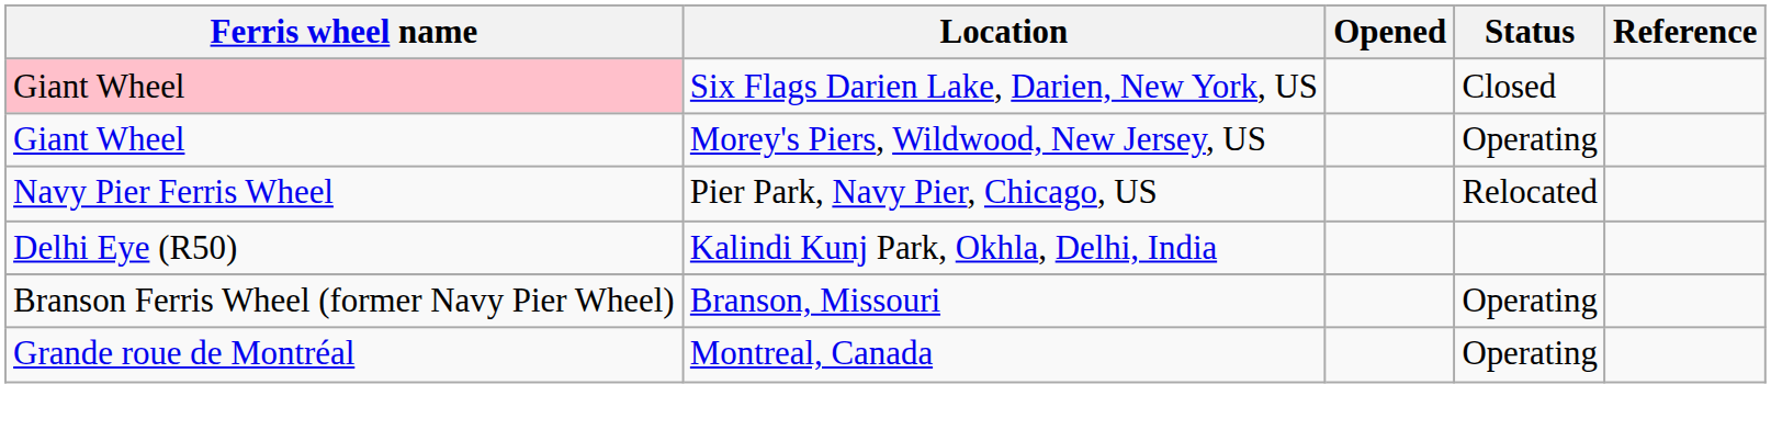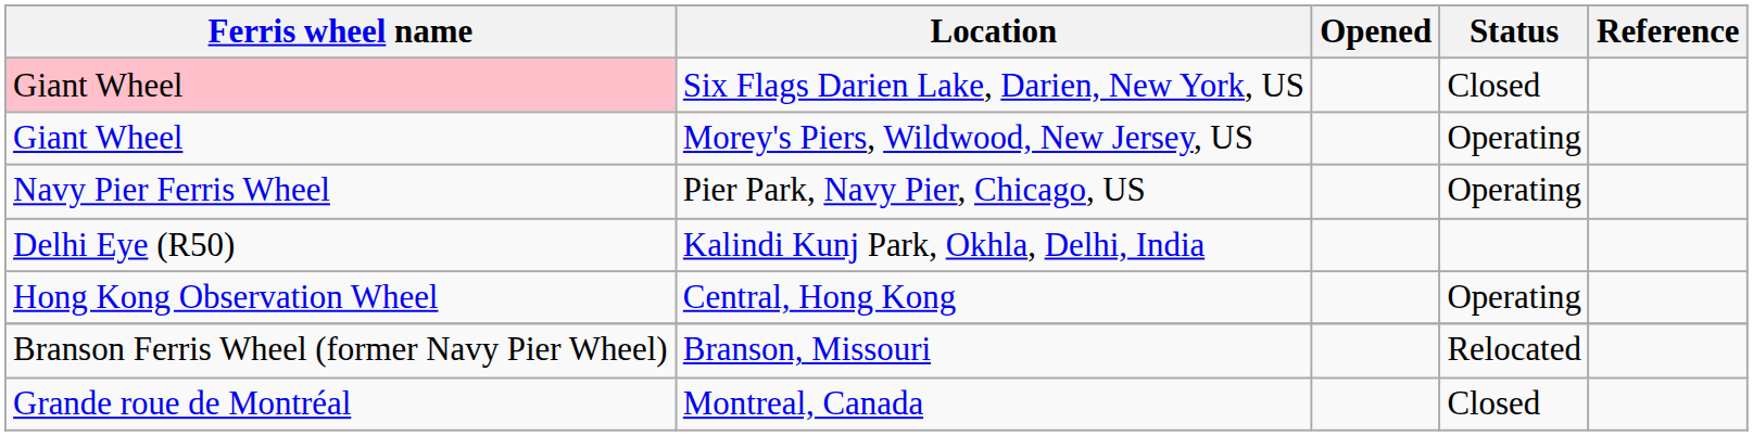 <table class="wikitable sortable">
 <tr>
 <th><a href='#'>Ferris wheel</a> name</th>
 <th>Location</th>
 <th>Opened</th>
 <th>Status</th>
 <th class="unsortable">Reference</th>
 </tr>
 <tr>
 <td style="background: pink;">Giant Wheel</td>
 <td><a href='#'>Six Flags Darien Lake</a>, <a href='#'>Darien, New York</a>, US</td>
 <td></td>
 <td>Closed</td>
 <td></td>
 </tr>
 <tr>
 <td><a href='#'>Giant Wheel</a></td>
 <td><a href='#'>Morey's Piers</a>, <a href='#'>Wildwood, New Jersey</a>, US</td>
 <td></td>
 <td>Operating</td>
 <td></td>
 </tr>
 <tr>
 <td><a href='#'>Navy Pier Ferris Wheel</a></td>
 <td>Pier Park, <a href='#'>Navy Pier</a>, <a href='#'>Chicago</a>, US</td>
 <td></td>
-<td>Relocated</td>
+<td>Operating</td>
 <td></td>
 </tr>
 <tr>
 <td><a href='#'>Delhi Eye</a> (R50)</td>
 <td><a href='#'>Kalindi Kunj</a> Park, <a href='#'>Okhla</a>, <a href='#'>Delhi, India</a></td>
 <td></td>
 <td></td>
 <td></td>
 </tr>
 <tr>
+<td><a href='#'>Hong Kong Observation Wheel</a></td>
+<td><a href='#'>Central, Hong Kong</a></td>
+<td></td>
+<td>Operating</td>
+<td></td>
+</tr>
+<tr>
 </tr>
 <tr>
 <td>Branson Ferris Wheel (former Navy Pier Wheel)</td>
 <td><a href='#'>Branson, Missouri</a></td>
 <td></td>
-<td>Operating</td>
+<td>Relocated</td>
 <td></td>
 </tr>
 <tr>
 <td><a href='#'>Grande roue de Montréal</a></td>
 <td><a href='#'>Montreal, Canada</a></td>
 <td></td>
-<td>Operating</td>
+<td>Closed</td>
 <td></td>
 </tr>
 </table>
